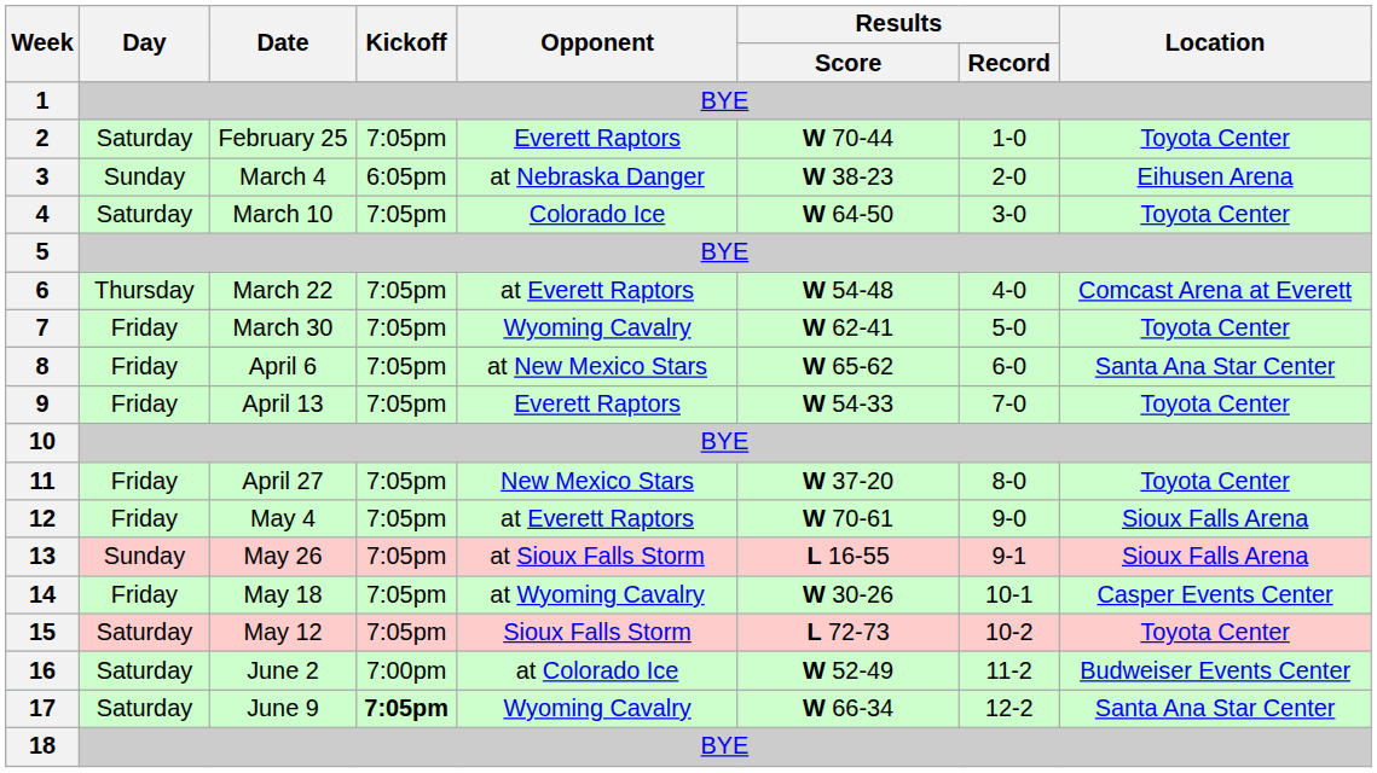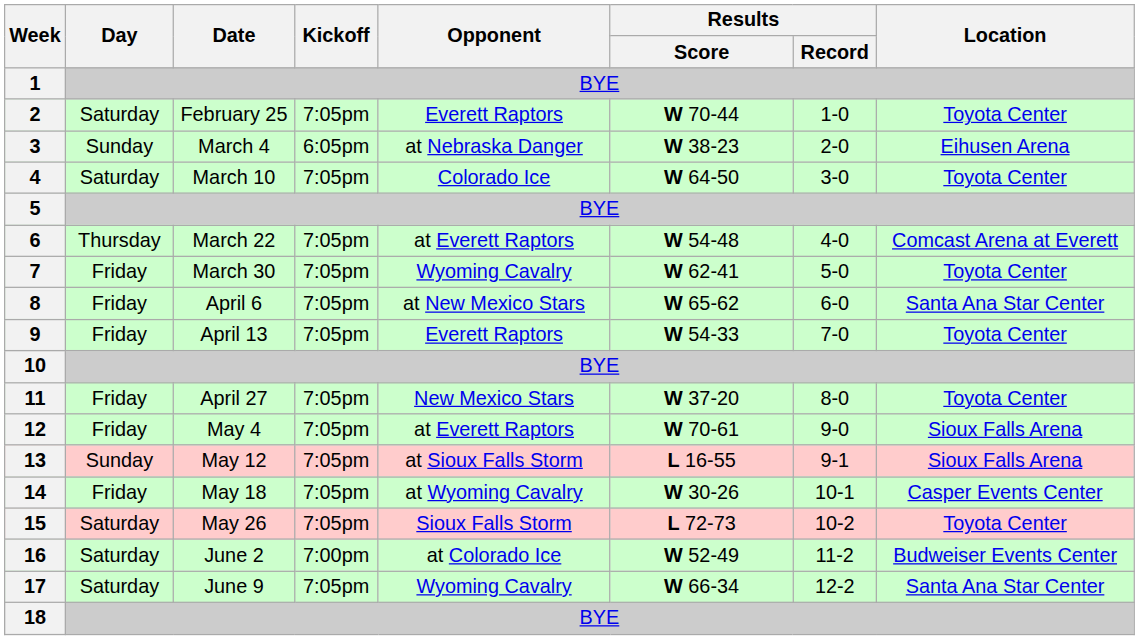 <table class="wikitable">
 <tr>
 <th rowspan="2" width="40">Week</th>
 <th rowspan="2" width="80">Day</th>
 <th rowspan="2" width="90">Date</th>
 <th rowspan="2" width="60">Kickoff</th>
 <th rowspan="2" width="180">Opponent</th>
 <th colspan="2" width="200">Results</th>
 <th rowspan="2" width="200">Location</th>
 </tr>
 <tr>
 <th width="140">Score</th>
 <th width="60">Record</th>
 </tr>
 <tr align="center" bgcolor="#CCCCCC">
 <th>1</th>
 <td colSpan=7><a href='#'>BYE</a></td>
 </tr>
 <tr align="center" bgcolor="#CCFFCC">
 <th>2</th>
 <td>Saturday</td>
 <td>February 25</td>
 <td>7:05pm</td>
 <td><a href='#'>Everett Raptors</a></td>
 <td><strong>W</strong> 70-44</td>
 <td>1-0</td>
 <td><a href='#'>Toyota Center</a></td>
 </tr>
 <tr align="center" bgcolor="#CCFFCC">
 <th>3</th>
 <td>Sunday</td>
 <td>March 4</td>
 <td>6:05pm</td>
 <td>at <a href='#'>Nebraska Danger</a></td>
 <td><strong>W</strong> 38-23</td>
 <td>2-0</td>
 <td><a href='#'>Eihusen Arena</a></td>
 </tr>
 <tr align="center" bgcolor="#CCFFCC">
 <th>4</th>
 <td>Saturday</td>
 <td>March 10</td>
 <td>7:05pm</td>
 <td><a href='#'>Colorado Ice</a></td>
 <td><strong>W</strong> 64-50</td>
 <td>3-0</td>
 <td><a href='#'>Toyota Center</a></td>
 </tr>
 <tr align="center" bgcolor="#CCCCCC">
 <th>5</th>
 <td colSpan=7><a href='#'>BYE</a></td>
 </tr>
 <tr align="center" bgcolor="#CCFFCC">
 <th>6</th>
 <td>Thursday</td>
 <td>March 22</td>
 <td>7:05pm</td>
 <td>at <a href='#'>Everett Raptors</a></td>
 <td><strong>W</strong> 54-48</td>
 <td>4-0</td>
 <td><a href='#'>Comcast Arena at Everett</a></td>
 </tr>
 <tr align="center" bgcolor="#CCFFCC">
 <th>7</th>
 <td>Friday</td>
 <td>March 30</td>
 <td>7:05pm</td>
 <td><a href='#'>Wyoming Cavalry</a></td>
 <td><strong>W</strong> 62-41</td>
 <td>5-0</td>
 <td><a href='#'>Toyota Center</a></td>
 </tr>
 <tr align="center" bgcolor="#CCFFCC">
 <th>8</th>
 <td>Friday</td>
 <td>April 6</td>
 <td>7:05pm</td>
 <td>at <a href='#'>New Mexico Stars</a></td>
 <td><strong>W</strong> 65-62</td>
 <td>6-0</td>
 <td><a href='#'>Santa Ana Star Center</a></td>
 </tr>
 <tr align="center" bgcolor="#CCFFCC">
 <th>9</th>
 <td>Friday</td>
 <td>April 13</td>
 <td>7:05pm</td>
 <td><a href='#'>Everett Raptors</a></td>
 <td><strong>W</strong> 54-33</td>
 <td>7-0</td>
 <td><a href='#'>Toyota Center</a></td>
 </tr>
 <tr align="center" bgcolor="#CCCCCC">
 <th>10</th>
 <td colSpan=7><a href='#'>BYE</a></td>
 </tr>
 <tr align="center" bgcolor="#CCFFCC">
 <th>11</th>
 <td>Friday</td>
 <td>April 27</td>
 <td>7:05pm</td>
 <td><a href='#'>New Mexico Stars</a></td>
 <td><strong>W</strong> 37-20</td>
 <td>8-0</td>
 <td><a href='#'>Toyota Center</a></td>
 </tr>
 <tr align="center" bgcolor="#CCFFCC">
 <th>12</th>
 <td>Friday</td>
 <td>May 4</td>
 <td>7:05pm</td>
 <td>at <a href='#'>Everett Raptors</a></td>
 <td><strong>W</strong> 70-61</td>
 <td>9-0</td>
 <td><a href='#'>Sioux Falls Arena</a></td>
 </tr>
 <tr align="center" bgcolor="#FFCCCC">
 <th>13</th>
 <td>Sunday</td>
-<td>May 26</td>
+<td>May 12</td>
 <td>7:05pm</td>
 <td>at <a href='#'>Sioux Falls Storm</a></td>
 <td><strong>L</strong> 16-55</td>
 <td>9-1</td>
 <td><a href='#'>Sioux Falls Arena</a></td>
 </tr>
 <tr align="center" bgcolor="#CCFFCC">
 <th>14</th>
 <td>Friday</td>
 <td>May 18</td>
 <td>7:05pm</td>
 <td>at <a href='#'>Wyoming Cavalry</a></td>
 <td><strong>W</strong> 30-26</td>
 <td>10-1</td>
 <td><a href='#'>Casper Events Center</a></td>
 </tr>
 <tr align="center" bgcolor="#FFCCCC">
 <th>15</th>
 <td>Saturday</td>
-<td>May 12</td>
+<td>May 26</td>
 <td>7:05pm</td>
 <td><a href='#'>Sioux Falls Storm</a></td>
 <td><strong>L</strong> 72-73</td>
 <td>10-2</td>
 <td><a href='#'>Toyota Center</a></td>
 </tr>
 <tr align="center" bgcolor="#CCFFCC">
 <th>16</th>
 <td>Saturday</td>
 <td>June 2</td>
 <td>7:00pm</td>
 <td>at <a href='#'>Colorado Ice</a></td>
 <td><strong>W</strong> 52-49</td>
 <td>11-2</td>
 <td><a href='#'>Budweiser Events Center</a></td>
 </tr>
 <tr align="center" bgcolor="#CCFFCC">
 <th>17</th>
 <td>Saturday</td>
 <td>June 9</td>
-<td><strong>7:05pm</strong></td>
+<td>7:05pm</td>
 <td><a href='#'>Wyoming Cavalry</a></td>
 <td><strong>W</strong> 66-34</td>
 <td>12-2</td>
 <td><a href='#'>Santa Ana Star Center</a></td>
 </tr>
 <tr align="center" bgcolor="#CCCCCC">
 <th>18</th>
 <td colSpan=7><a href='#'>BYE</a></td>
 </tr>
 </table>
